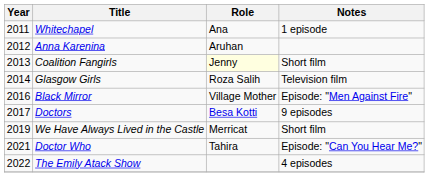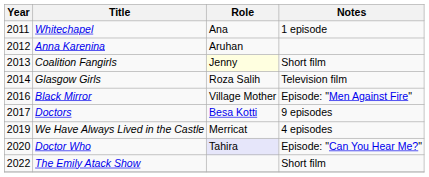 <table class="wikitable unsortable">
 <tr>
 <th>Year</th>
 <th>Title</th>
 <th>Role</th>
 <th>Notes</th>
 </tr>
 <tr>
 <td>2011</td>
 <td><em><a href='#'>Whitechapel</a></em></td>
 <td>Ana</td>
 <td>1 episode</td>
 </tr>
 <tr>
 <td>2012</td>
 <td><em><a href='#'>Anna Karenina</a></em></td>
 <td>Aruhan</td>
 <td></td>
 </tr>
 <tr>
 <td>2013</td>
 <td><em>Coalition Fangirls</em></td>
 <td style="background: lightyellow;">Jenny</td>
 <td>Short film</td>
 </tr>
 <tr>
 <td>2014</td>
 <td><em>Glasgow Girls</em></td>
 <td>Roza Salih</td>
 <td>Television film</td>
 </tr>
 <tr>
 <td>2016</td>
 <td><em><a href='#'>Black Mirror</a></em></td>
 <td>Village Mother</td>
 <td>Episode: "<a href='#'>Men Against Fire</a>"</td>
 </tr>
 <tr>
 <td>2017</td>
 <td><em><a href='#'>Doctors</a></em></td>
 <td><a href='#'>Besa Kotti</a></td>
 <td>9 episodes</td>
 </tr>
 <tr>
 <td>2019</td>
 <td><em>We Have Always Lived in the Castle</em></td>
 <td>Merricat</td>
-<td>Short film</td>
+<td>4 episodes</td>
 </tr>
 <tr>
-<td>2021</td>
+<td>2020</td>
 <td><em><a href='#'>Doctor Who</a></em></td>
-<td>Tahira</td>
+<td style="background: lavender;">Tahira</td>
 <td>Episode: "<a href='#'>Can You Hear Me?</a>"</td>
 </tr>
 <tr>
 <td>2022</td>
 <td><em><a href='#'>The Emily Atack Show</a></em></td>
 <td></td>
-<td>4 episodes</td>
+<td>Short film</td>
 </tr>
 <tr>
 </tr>
 </table>
